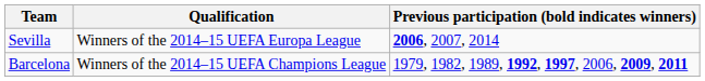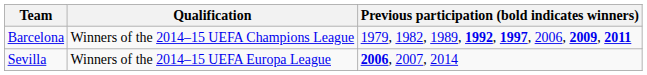 <table class="wikitable sortable">
 <tr>
 <th>Team</th>
 <th>Qualification</th>
 <th>Previous participation (bold indicates winners)</th>
 </tr>
 <tr>
+<td> <a href='#'>Barcelona</a></td>
+<td>Winners of the <a href='#'>2014–15 UEFA Champions League</a></td>
+<td><a href='#'>1979</a>, <a href='#'>1982</a>, <a href='#'>1989</a>, <strong><a href='#'>1992</a></strong>, <strong><a href='#'>1997</a></strong>, <a href='#'>2006</a>, <strong><a href='#'>2009</a></strong>, <strong><a href='#'>2011</a></strong></td>
+</tr>
+<tr>
 <td> <a href='#'>Sevilla</a></td>
 <td>Winners of the <a href='#'>2014–15 UEFA Europa League</a></td>
 <td><strong><a href='#'>2006</a></strong>, <a href='#'>2007</a>, <a href='#'>2014</a></td>
 </tr>
-<tr>
-<td> <a href='#'>Barcelona</a></td>
-<td>Winners of the <a href='#'>2014–15 UEFA Champions League</a></td>
-<td><a href='#'>1979</a>, <a href='#'>1982</a>, <a href='#'>1989</a>, <strong><a href='#'>1992</a></strong>, <strong><a href='#'>1997</a></strong>, <a href='#'>2006</a>, <strong><a href='#'>2009</a></strong>, <strong><a href='#'>2011</a></strong></td>
-</tr>
 </table>
